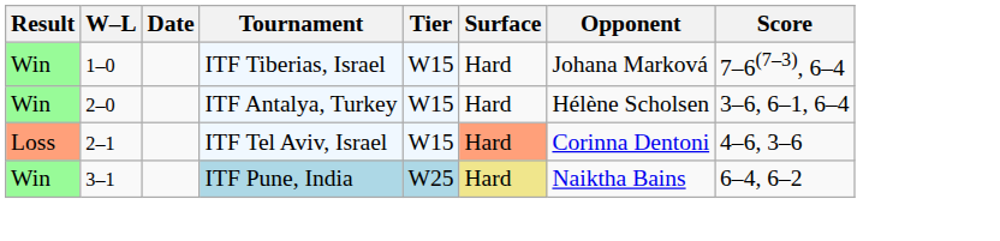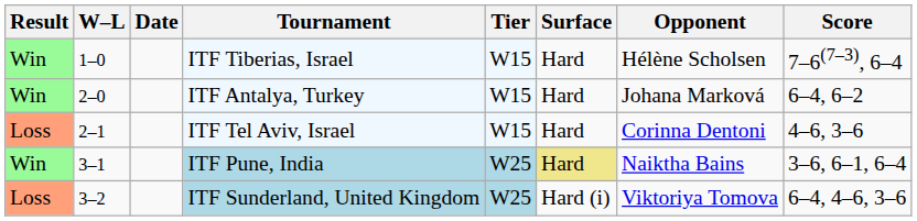 <table class="sortable wikitable">
 <tr>
 <th>Result</th>
 <th class="unsortable">W–L</th>
 <th>Date</th>
 <th>Tournament</th>
 <th>Tier</th>
 <th>Surface</th>
 <th>Opponent</th>
 <th class="unsortable">Score</th>
 </tr>
 <tr>
 <td bgcolor=98FB98>Win</td>
 <td><small>1–0</small></td>
 <td></td>
 <td bgcolor=#f0f8ff>ITF Tiberias, Israel</td>
 <td bgcolor=#f0f8ff>W15</td>
 <td>Hard</td>
-<td> Johana Marková</td>
+<td> Hélène Scholsen</td>
 <td>7–6<sup>(7–3)</sup>, 6–4</td>
 </tr>
 <tr>
 <td bgcolor=98FB98>Win</td>
 <td><small>2–0</small></td>
 <td></td>
 <td bgcolor=#f0f8ff>ITF Antalya, Turkey</td>
 <td bgcolor=#f0f8ff>W15</td>
 <td>Hard</td>
-<td> Hélène Scholsen</td>
-<td>3–6, 6–1, 6–4</td>
+<td> Johana Marková</td>
+<td>6–4, 6–2</td>
 </tr>
 <tr>
 <td bgcolor="FFA07A">Loss</td>
 <td><small>2–1</small></td>
 <td></td>
 <td bgcolor="#f0f8ff">ITF Tel Aviv, Israel</td>
 <td bgcolor="#f0f8ff">W15</td>
-<td style="background: lightsalmon;">Hard</td>
+<td>Hard</td>
 <td> <a href='#'>Corinna Dentoni</a></td>
 <td>4–6, 3–6</td>
 </tr>
 <tr>
 <td bgcolor=98FB98>Win</td>
 <td><small>3–1</small></td>
 <td></td>
 <td style="background:lightblue;">ITF Pune, India</td>
 <td style="background:lightblue;">W25</td>
 <td style="background: khaki;">Hard</td>
 <td> <a href='#'>Naiktha Bains</a></td>
-<td>6–4, 6–2</td>
+<td>3–6, 6–1, 6–4</td>
+</tr>
+<tr>
+<td bgcolor="FFA07A">Loss</td>
+<td><small>3–2</small></td>
+<td></td>
+<td style="background:lightblue;">ITF Sunderland, United Kingdom</td>
+<td style="background:lightblue;">W25</td>
+<td>Hard (i)</td>
+<td> <a href='#'>Viktoriya Tomova</a></td>
+<td>6–4, 4–6, 3–6</td>
 </tr>
 </table>
